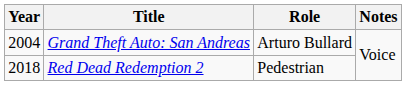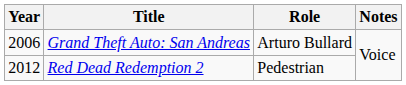 <table class="wikitable sortable">
 <tr>
 <th>Year</th>
 <th>Title</th>
 <th>Role</th>
 <th>Notes</th>
 </tr>
 <tr>
-<td>2004</td>
+<td>2006</td>
 <td><em><a href='#'>Grand Theft Auto: San Andreas</a></em></td>
 <td>Arturo Bullard</td>
 <td rowspan="2">Voice</td>
 </tr>
 <tr>
-<td>2018</td>
+<td>2012</td>
 <td><em><a href='#'>Red Dead Redemption 2</a></em></td>
 <td>Pedestrian</td>
 </tr>
 </table>
